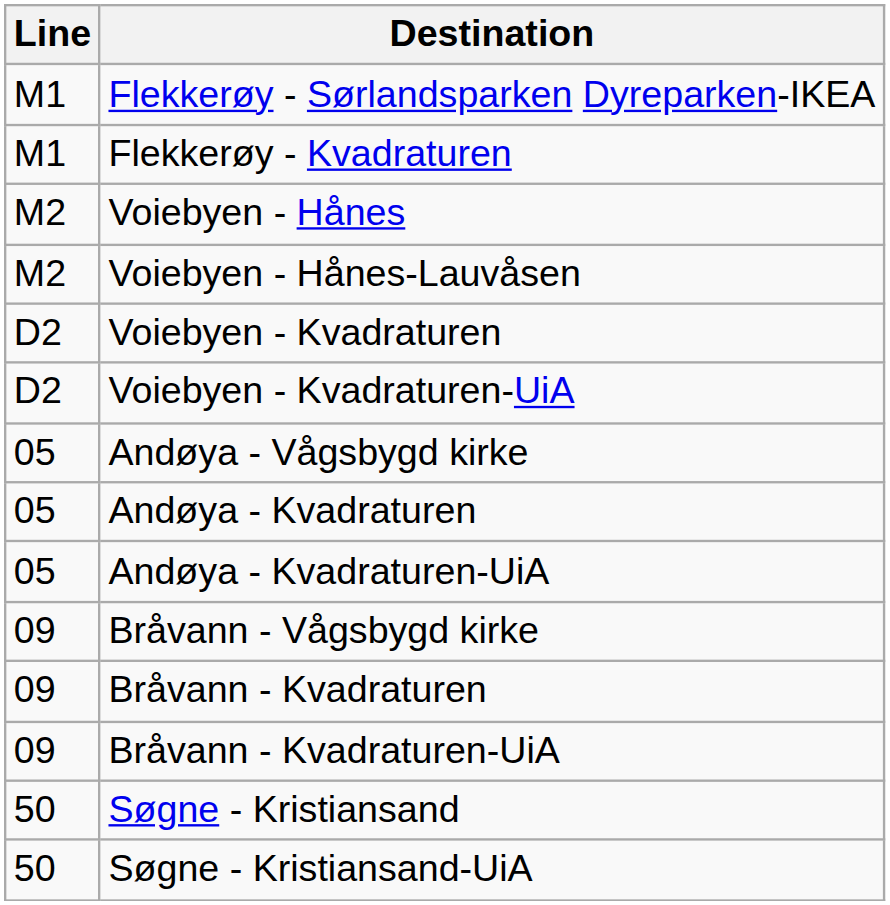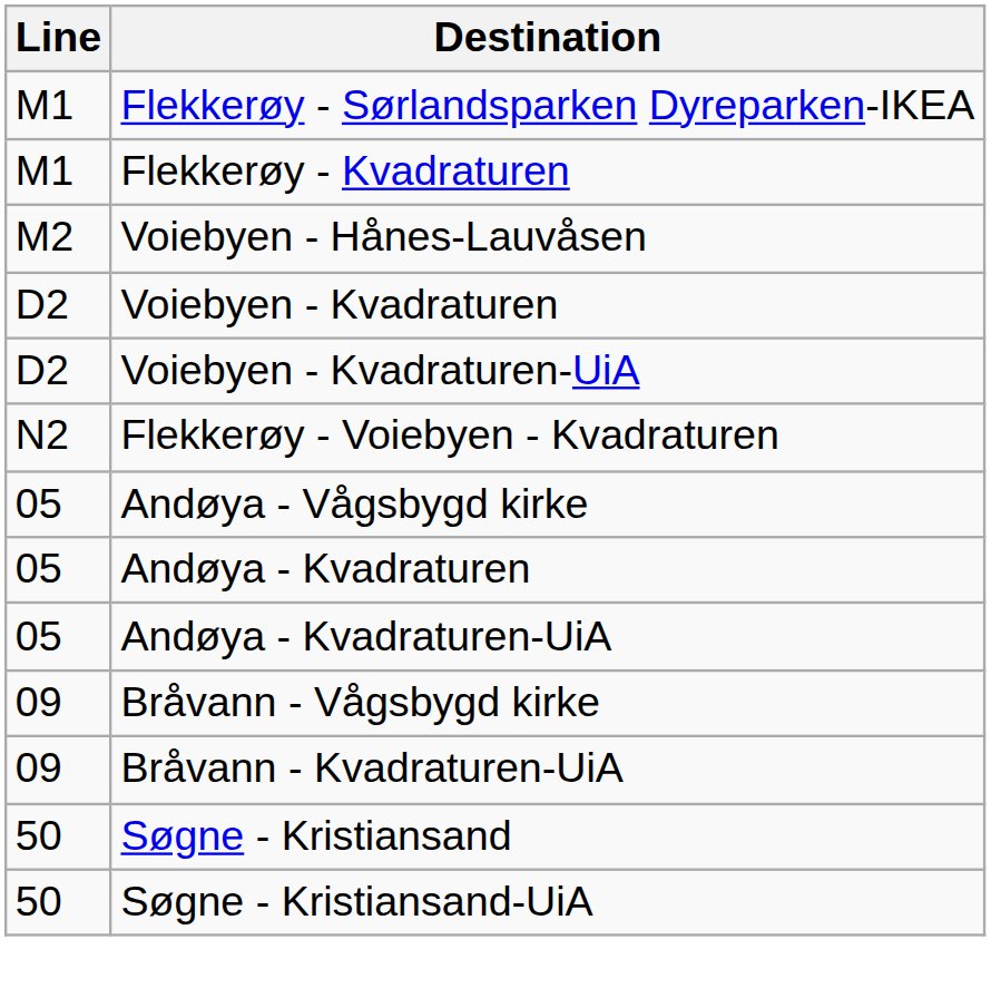 <table class="wikitable sortable">
 <tr>
 <th>Line</th>
 <th>Destination </th>
 </tr>
 <tr>
 <td>M1</td>
 <td><a href='#'>Flekkerøy</a> - <a href='#'>Sørlandsparken</a> <a href='#'>Dyreparken</a>-IKEA</td>
 </tr>
 <tr>
 <td>M1</td>
 <td>Flekkerøy - <a href='#'>Kvadraturen</a></td>
 </tr>
 <tr>
 <td>M2</td>
-<td>Voiebyen - <a href='#'>Hånes</a></td>
-</tr>
-<tr>
-<td>M2</td>
 <td>Voiebyen - Hånes-Lauvåsen</td>
 </tr>
 <tr>
 <td>D2</td>
 <td>Voiebyen - Kvadraturen</td>
 </tr>
 <tr>
 <td>D2</td>
 <td>Voiebyen - Kvadraturen-<a href='#'>UiA</a></td>
+</tr>
+<tr>
+<td>N2</td>
+<td>Flekkerøy - Voiebyen - Kvadraturen</td>
 </tr>
 <tr>
 <td>05</td>
 <td>Andøya - Vågsbygd kirke</td>
 </tr>
 <tr>
 <td>05</td>
 <td>Andøya - Kvadraturen</td>
 </tr>
 <tr>
 <td>05</td>
 <td>Andøya - Kvadraturen-UiA</td>
 </tr>
 <tr>
 <td>09</td>
 <td>Bråvann - Vågsbygd kirke</td>
 </tr>
 <tr>
 <td>09</td>
-<td>Bråvann - Kvadraturen</td>
-</tr>
-<tr>
-<td>09</td>
 <td>Bråvann - Kvadraturen-UiA</td>
 </tr>
 <tr>
 <td>50</td>
 <td><a href='#'>Søgne</a> - Kristiansand</td>
 </tr>
 <tr>
 <td>50</td>
 <td>Søgne - Kristiansand-UiA</td>
 </tr>
 </table>
